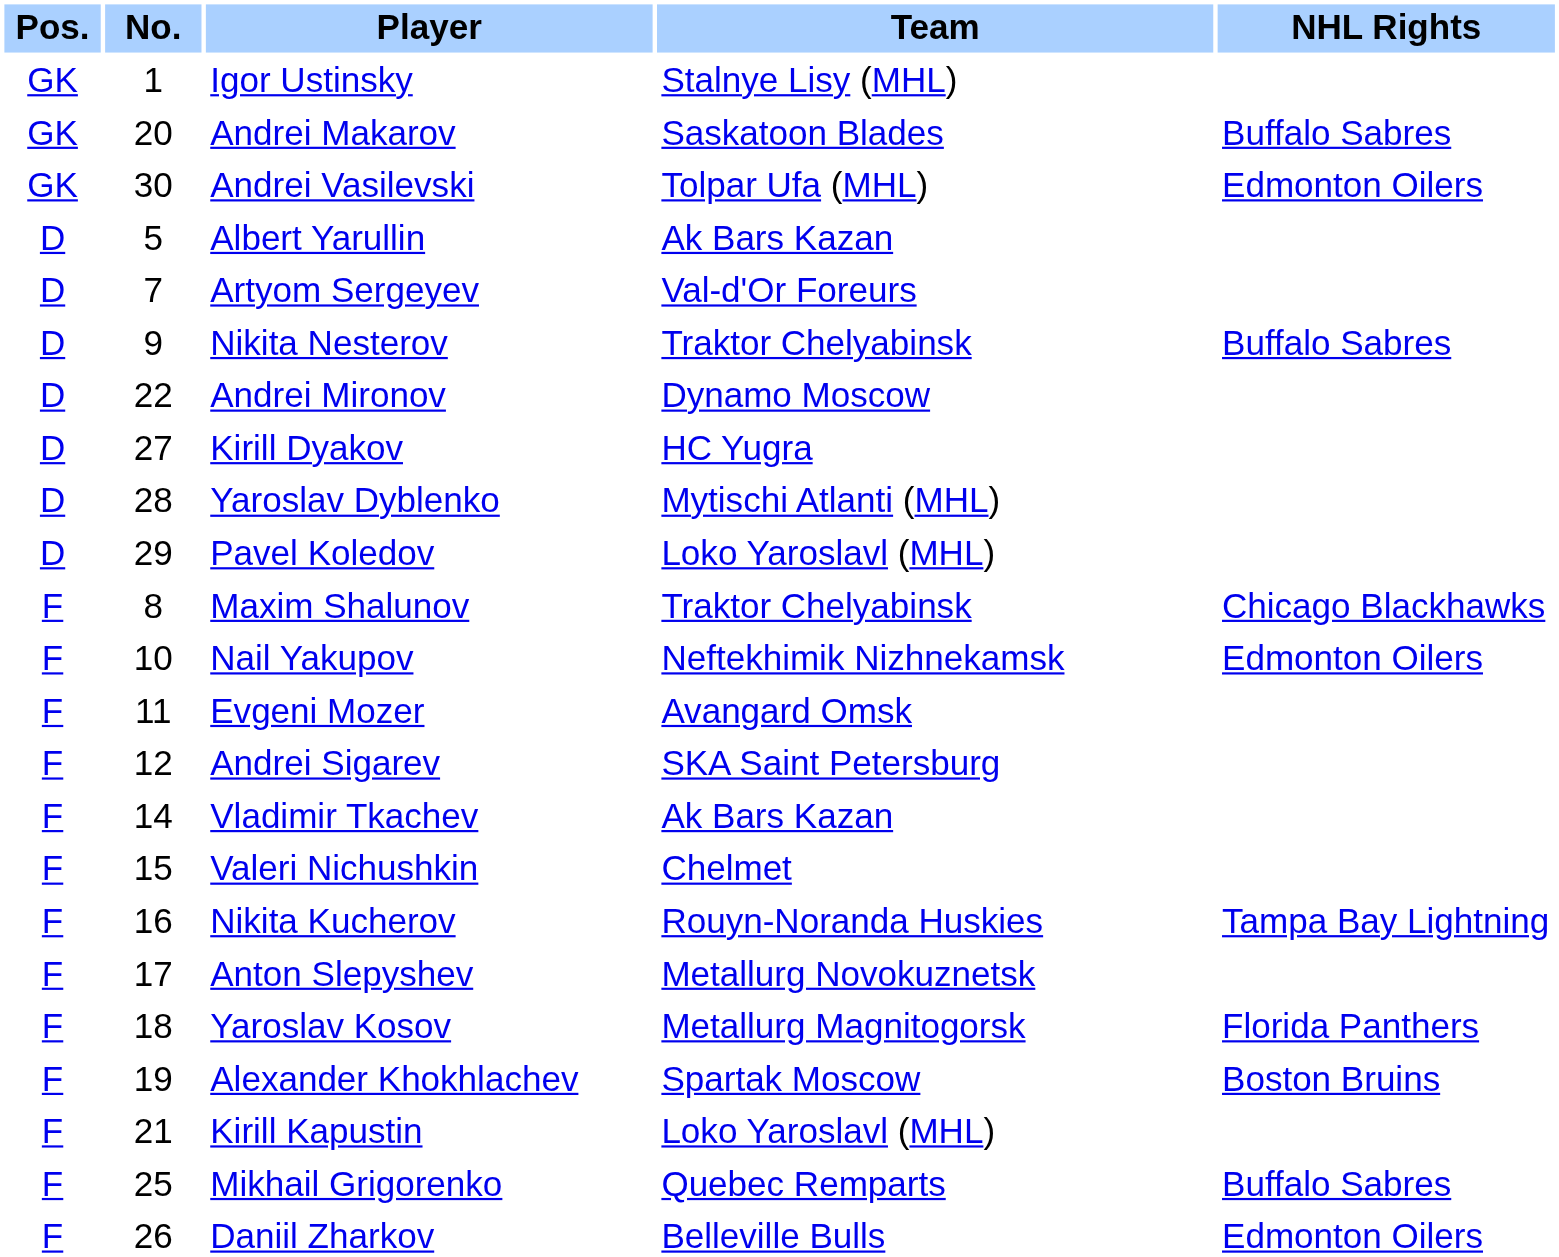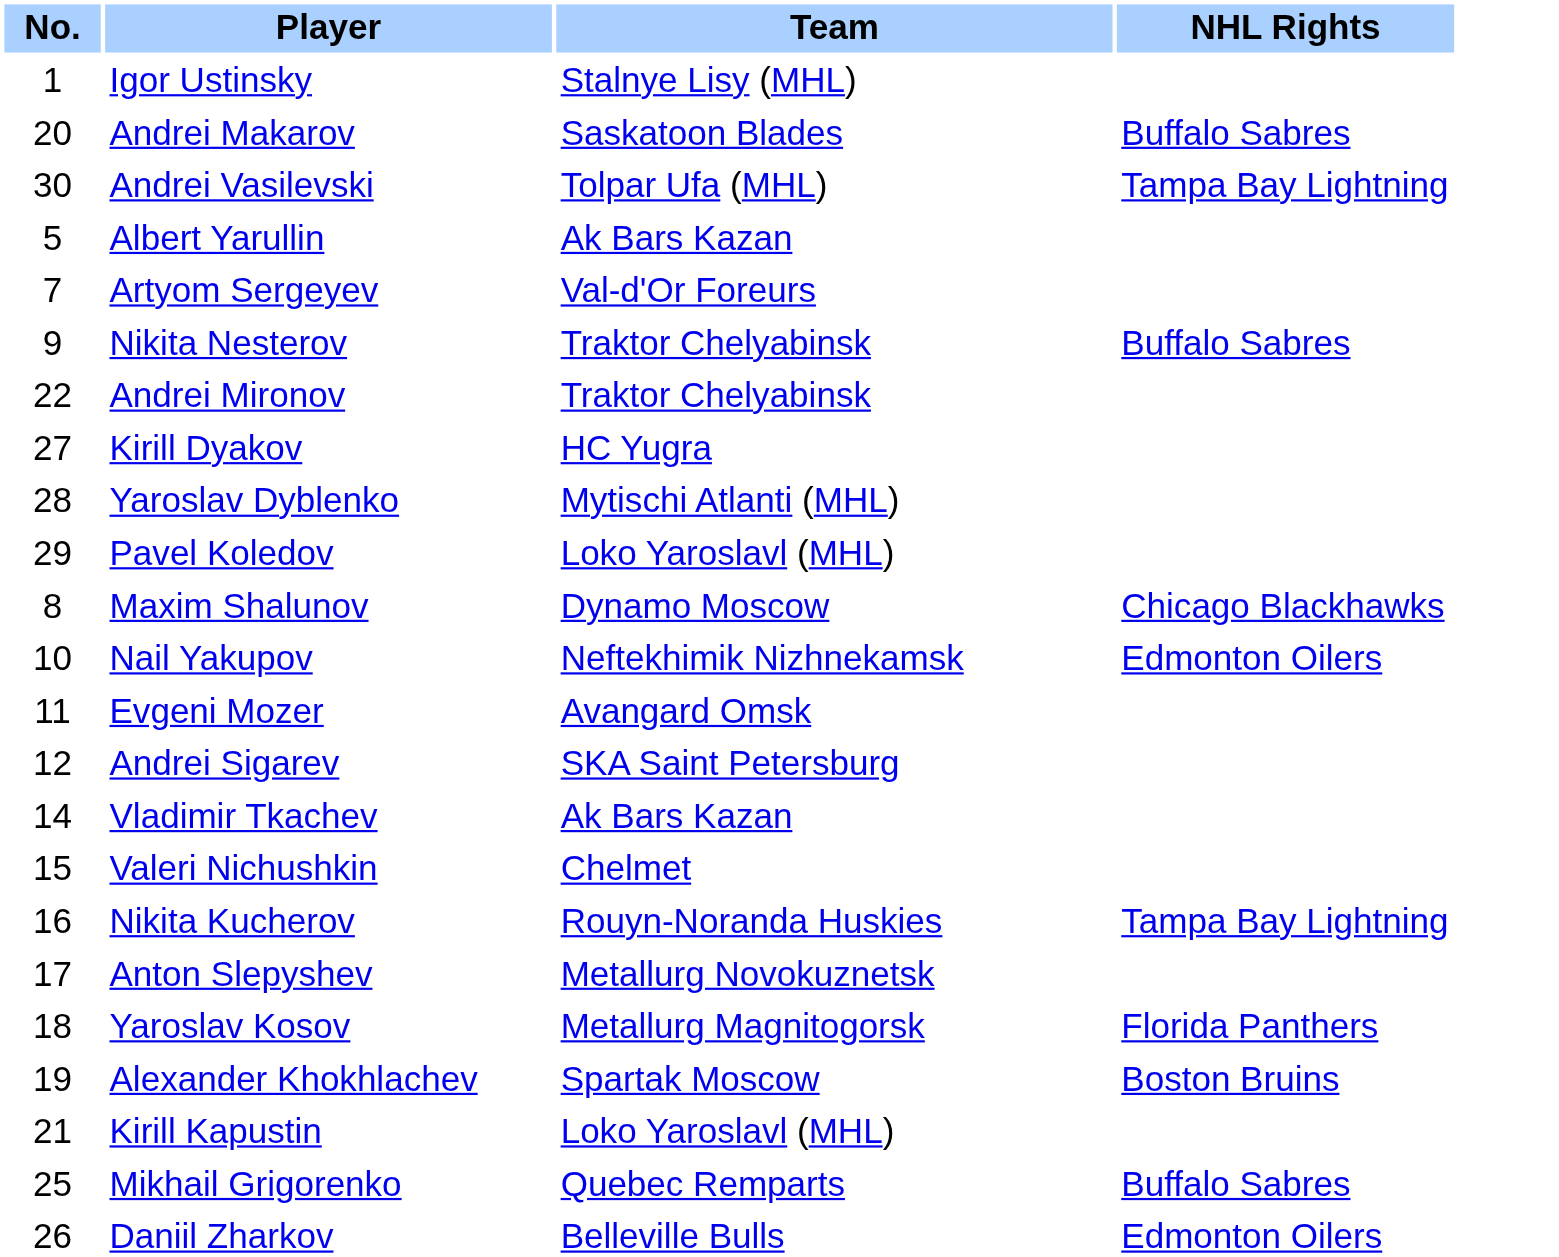 <table border="0" cellspacing="2" cellpadding="2">
 <tr bgcolor=AAD0FF>
-<th width=40>Pos.</th>
 <th width=40>No.</th>
 <th width=200>Player</th>
 <th width=250>Team</th>
 <th width=150>NHL Rights</th>
 </tr>
 <tr>
-<td style="text-align:center;"><a href='#'>GK</a></td>
 <td style="text-align:center;">1</td>
 <td><a href='#'>Igor Ustinsky</a></td>
 <td> <a href='#'>Stalnye Lisy</a> (<a href='#'>MHL</a>)</td>
 <td></td>
 </tr>
 <tr>
-<td style="text-align:center;"><a href='#'>GK</a></td>
 <td style="text-align:center;">20</td>
 <td><a href='#'>Andrei Makarov</a></td>
 <td> <a href='#'>Saskatoon Blades</a></td>
 <td><a href='#'>Buffalo Sabres</a></td>
 </tr>
 <tr>
-<td style="text-align:center;"><a href='#'>GK</a></td>
 <td style="text-align:center;">30</td>
 <td><a href='#'>Andrei Vasilevski</a></td>
 <td> <a href='#'>Tolpar Ufa</a> (<a href='#'>MHL</a>)</td>
-<td><a href='#'>Edmonton Oilers</a></td>
+<td><a href='#'>Tampa Bay Lightning</a></td>
 </tr>
 <tr>
-<td style="text-align:center;"><a href='#'>D</a></td>
 <td style="text-align:center;">5</td>
 <td><a href='#'>Albert Yarullin</a></td>
 <td> <a href='#'>Ak Bars Kazan</a></td>
 <td></td>
 </tr>
 <tr>
-<td style="text-align:center;"><a href='#'>D</a></td>
 <td style="text-align:center;">7</td>
 <td><a href='#'>Artyom Sergeyev</a></td>
 <td> <a href='#'>Val-d'Or Foreurs</a></td>
 <td></td>
 </tr>
 <tr>
-<td style="text-align:center;"><a href='#'>D</a></td>
 <td style="text-align:center;">9</td>
 <td><a href='#'>Nikita Nesterov</a></td>
 <td> <a href='#'>Traktor Chelyabinsk</a></td>
 <td><a href='#'>Buffalo Sabres</a></td>
 </tr>
 <tr>
-<td style="text-align:center;"><a href='#'>D</a></td>
 <td style="text-align:center;">22</td>
 <td><a href='#'>Andrei Mironov</a></td>
-<td> <a href='#'>Dynamo Moscow</a></td>
+<td> <a href='#'>Traktor Chelyabinsk</a></td>
 <td></td>
 </tr>
 <tr>
-<td style="text-align:center;"><a href='#'>D</a></td>
 <td style="text-align:center;">27</td>
 <td><a href='#'>Kirill Dyakov</a></td>
 <td> <a href='#'>HC Yugra</a></td>
 <td></td>
 </tr>
 <tr>
-<td style="text-align:center;"><a href='#'>D</a></td>
 <td style="text-align:center;">28</td>
 <td><a href='#'>Yaroslav Dyblenko</a></td>
 <td> <a href='#'>Mytischi Atlanti</a> (<a href='#'>MHL</a>)</td>
 <td></td>
 </tr>
 <tr>
-<td style="text-align:center;"><a href='#'>D</a></td>
 <td style="text-align:center;">29</td>
 <td><a href='#'>Pavel Koledov</a></td>
 <td> <a href='#'>Loko Yaroslavl</a> (<a href='#'>MHL</a>)</td>
 <td></td>
 </tr>
 <tr>
-<td style="text-align:center;"><a href='#'>F</a></td>
 <td style="text-align:center;">8</td>
 <td><a href='#'>Maxim Shalunov</a></td>
-<td> <a href='#'>Traktor Chelyabinsk</a></td>
+<td> <a href='#'>Dynamo Moscow</a></td>
 <td><a href='#'>Chicago Blackhawks</a></td>
 </tr>
 <tr>
-<td style="text-align:center;"><a href='#'>F</a></td>
 <td style="text-align:center;">10</td>
 <td><a href='#'>Nail Yakupov</a></td>
 <td> <a href='#'>Neftekhimik Nizhnekamsk</a></td>
 <td><a href='#'>Edmonton Oilers</a></td>
 </tr>
 <tr>
-<td style="text-align:center;"><a href='#'>F</a></td>
 <td style="text-align:center;">11</td>
 <td><a href='#'>Evgeni Mozer</a></td>
 <td> <a href='#'>Avangard Omsk</a></td>
 <td></td>
 </tr>
 <tr>
-<td style="text-align:center;"><a href='#'>F</a></td>
 <td style="text-align:center;">12</td>
 <td><a href='#'>Andrei Sigarev</a></td>
 <td> <a href='#'>SKA Saint Petersburg</a></td>
 <td></td>
 </tr>
 <tr>
-<td style="text-align:center;"><a href='#'>F</a></td>
 <td style="text-align:center;">14</td>
 <td><a href='#'>Vladimir Tkachev</a></td>
 <td> <a href='#'>Ak Bars Kazan</a></td>
 <td></td>
 </tr>
 <tr>
-<td style="text-align:center;"><a href='#'>F</a></td>
 <td style="text-align:center;">15</td>
 <td><a href='#'>Valeri Nichushkin</a></td>
 <td> <a href='#'>Chelmet</a></td>
 <td></td>
 </tr>
 <tr>
-<td style="text-align:center;"><a href='#'>F</a></td>
 <td style="text-align:center;">16</td>
 <td><a href='#'>Nikita Kucherov</a></td>
 <td> <a href='#'>Rouyn-Noranda Huskies</a></td>
 <td><a href='#'>Tampa Bay Lightning</a></td>
 </tr>
 <tr>
-<td style="text-align:center;"><a href='#'>F</a></td>
 <td style="text-align:center;">17</td>
 <td><a href='#'>Anton Slepyshev</a></td>
 <td> <a href='#'>Metallurg Novokuznetsk</a></td>
 <td></td>
 </tr>
 <tr>
-<td style="text-align:center;"><a href='#'>F</a></td>
 <td style="text-align:center;">18</td>
 <td><a href='#'>Yaroslav Kosov</a></td>
 <td> <a href='#'>Metallurg Magnitogorsk</a></td>
 <td><a href='#'>Florida Panthers</a></td>
 </tr>
 <tr>
-<td style="text-align:center;"><a href='#'>F</a></td>
 <td style="text-align:center;">19</td>
 <td><a href='#'>Alexander Khokhlachev</a></td>
 <td> <a href='#'>Spartak Moscow</a></td>
 <td><a href='#'>Boston Bruins</a></td>
 </tr>
 <tr>
-<td style="text-align:center;"><a href='#'>F</a></td>
 <td style="text-align:center;">21</td>
 <td><a href='#'>Kirill Kapustin</a></td>
 <td> <a href='#'>Loko Yaroslavl</a> (<a href='#'>MHL</a>)</td>
 <td></td>
 </tr>
 <tr>
-<td style="text-align:center;"><a href='#'>F</a></td>
 <td style="text-align:center;">25</td>
 <td><a href='#'>Mikhail Grigorenko</a></td>
 <td> <a href='#'>Quebec Remparts</a></td>
 <td><a href='#'>Buffalo Sabres</a></td>
 </tr>
 <tr>
-<td style="text-align:center;"><a href='#'>F</a></td>
 <td style="text-align:center;">26</td>
 <td><a href='#'>Daniil Zharkov</a></td>
 <td> <a href='#'>Belleville Bulls</a></td>
 <td><a href='#'>Edmonton Oilers</a></td>
 </tr>
 </table>
